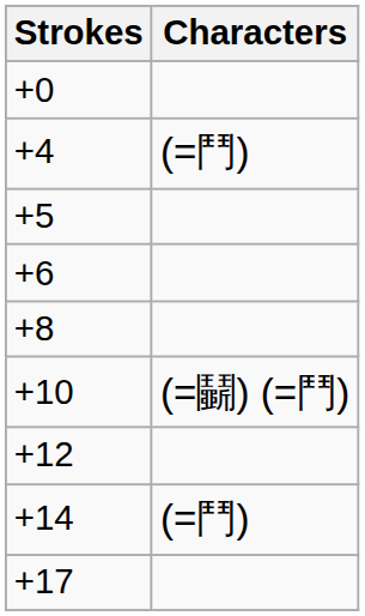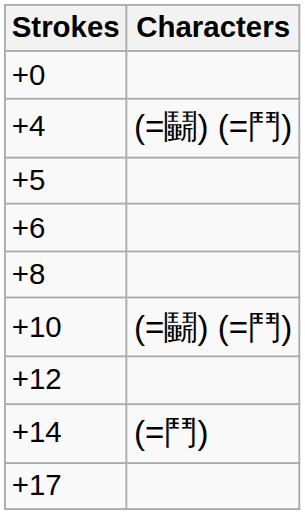 <table class="wikitable">
 <tr>
 <th>Strokes</th>
 <th>Characters</th>
 </tr>
 <tr>
 <td>+0</td>
 <td style="font-size: large;"></td>
 </tr>
 <tr>
 <td>+4</td>
-<td style="font-size: large;"> (=鬥)</td>
+<td style="font-size: large;">(=鬭)  (=鬥)</td>
 </tr>
 <tr>
 <td>+5</td>
 <td style="font-size: large;"></td>
 </tr>
 <tr>
 <td>+6</td>
 <td style="font-size: large;"></td>
 </tr>
 <tr>
 <td>+8</td>
 <td style="font-size: large;"></td>
 </tr>
 <tr>
 <td>+10</td>
 <td style="font-size: large;">(=鬭)  (=鬥)</td>
 </tr>
 <tr>
 <td>+12</td>
 <td style="font-size: large;"></td>
 </tr>
 <tr>
 <td>+14</td>
 <td style="font-size: large;"> (=鬥)</td>
 </tr>
 <tr>
 <td>+17</td>
 <td style="font-size: large;"></td>
 </tr>
 </table>
